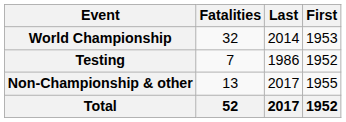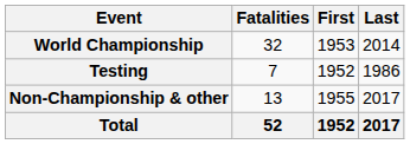 <table class="sortable plainrowheaders wikitable" style="text-align:center">
 <tr>
 <th scope=col>Event</th>
 <th scope=col>Fatalities</th>
+<th scope=col>First</th>
 <th scope=col>Last</th>
-<th scope=col>First</th>
 </tr>
 <tr>
 <th scope=row>World Championship</th>
 <td>32</td>
+<td>1953</td>
 <td>2014</td>
-<td>1953</td>
 </tr>
 <tr>
 <th scope=row>Testing</th>
 <td>7</td>
+<td>1952</td>
 <td>1986</td>
-<td>1952</td>
 </tr>
 <tr>
 <th scope=row>Non-Championship & other</th>
 <td>13</td>
+<td>1955</td>
 <td>2017</td>
-<td>1955</td>
 </tr>
 <tr>
 <th>Total</th>
 <th>52</th>
+<th>1952</th>
 <th>2017</th>
-<th>1952</th>
 </tr>
 </table>
